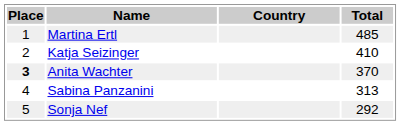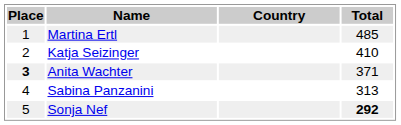 <table border="0" style="border: 1px solid #999; background-color:#FFFFFF; text-align:center; font-size:86%; line-height:15px;">
 <tr align="center" bgcolor="#CCCCCC">
 <th width=35>Place</th>
 <th width=170>Name</th>
 <th width=120>Country</th>
 <th width=50>Total</th>
 </tr>
 <tr bgcolor="#EFEFEF">
 <td>1</td>
 <td align="left"><a href='#'>Martina Ertl</a></td>
 <td align="left"></td>
 <td>485</td>
 </tr>
 <tr>
 <td>2</td>
 <td align="left"><a href='#'>Katja Seizinger</a></td>
 <td align="left"></td>
 <td>410</td>
 </tr>
 <tr bgcolor="#EFEFEF">
 <td><strong>3</strong></td>
 <td align="left"><a href='#'>Anita Wachter</a></td>
 <td align="left"></td>
-<td>370</td>
+<td>371</td>
 </tr>
 <tr>
 <td>4</td>
 <td align="left"><a href='#'>Sabina Panzanini</a></td>
 <td align="left"></td>
 <td>313</td>
 </tr>
 <tr bgcolor="#EFEFEF">
 <td>5</td>
 <td align="left"><a href='#'>Sonja Nef</a></td>
 <td align="left"> </td>
-<td>292</td>
+<td><strong>292</strong></td>
 </tr>
 </table>
